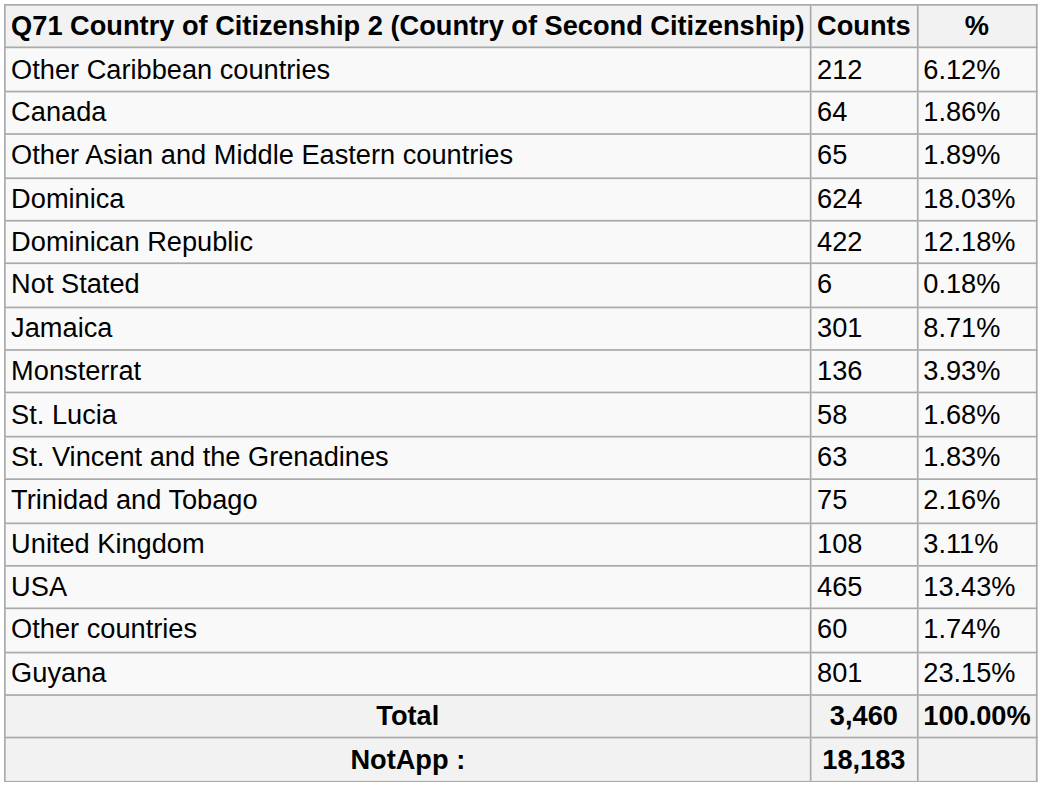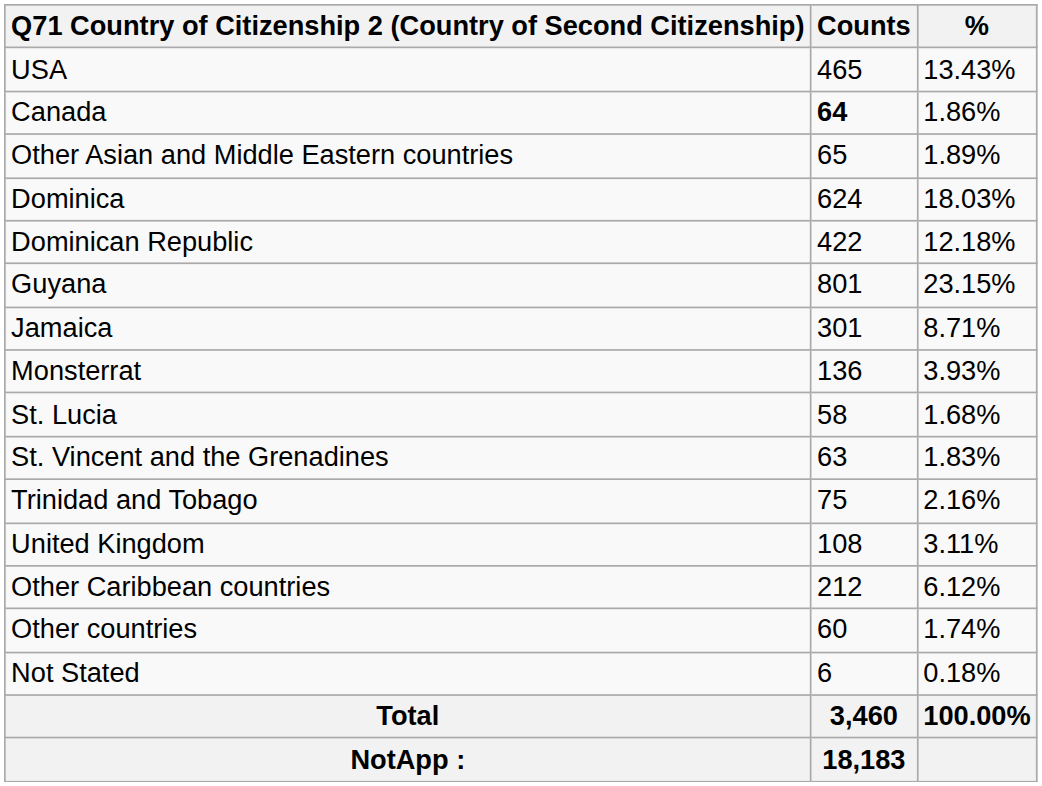 <table class="wikitable sortable">
 <tr>
 <th>Q71 Country of Citizenship 2 (Country of Second Citizenship)</th>
 <th>Counts</th>
 <th>%</th>
 </tr>
 <tr>
-<td>Other Caribbean countries</td>
-<td>212</td>
-<td>6.12%</td>
+<td>USA</td>
+<td>465</td>
+<td>13.43%</td>
 </tr>
 <tr>
 <td>Canada</td>
-<td>64</td>
+<td><strong>64</strong></td>
 <td>1.86%</td>
 </tr>
 <tr>
 <td>Other Asian and Middle Eastern countries</td>
 <td>65</td>
 <td>1.89%</td>
 </tr>
 <tr>
 <td>Dominica</td>
 <td>624</td>
 <td>18.03%</td>
 </tr>
 <tr>
 <td>Dominican Republic</td>
 <td>422</td>
 <td>12.18%</td>
 </tr>
 <tr>
-<td>Not Stated</td>
-<td>6</td>
-<td>0.18%</td>
+<td>Guyana</td>
+<td>801</td>
+<td>23.15%</td>
 </tr>
 <tr>
 <td>Jamaica</td>
 <td>301</td>
 <td>8.71%</td>
 </tr>
 <tr>
 <td>Monsterrat</td>
 <td>136</td>
 <td>3.93%</td>
 </tr>
 <tr>
 <td>St. Lucia</td>
 <td>58</td>
 <td>1.68%</td>
 </tr>
 <tr>
 <td>St. Vincent and the Grenadines</td>
 <td>63</td>
 <td>1.83%</td>
 </tr>
 <tr>
 <td>Trinidad and Tobago</td>
 <td>75</td>
 <td>2.16%</td>
 </tr>
 <tr>
 <td>United Kingdom</td>
 <td>108</td>
 <td>3.11%</td>
 </tr>
 <tr>
-<td>USA</td>
-<td>465</td>
-<td>13.43%</td>
+<td>Other Caribbean countries</td>
+<td>212</td>
+<td>6.12%</td>
 </tr>
 <tr>
 <td>Other countries</td>
 <td>60</td>
 <td>1.74%</td>
 </tr>
 <tr>
-<td>Guyana</td>
-<td>801</td>
-<td>23.15%</td>
+<td>Not Stated</td>
+<td>6</td>
+<td>0.18%</td>
 </tr>
 <tr>
 <th>Total</th>
 <th>3,460</th>
 <th>100.00%</th>
 </tr>
 <tr>
 <th>NotApp :</th>
 <th>18,183</th>
 <th></th>
 </tr>
 </table>
